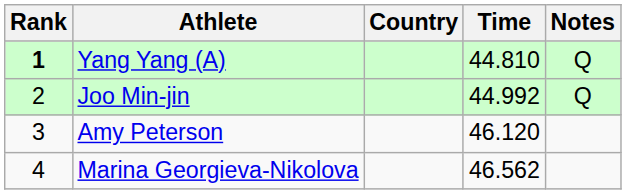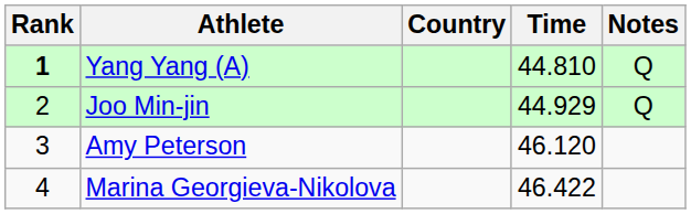 <table class="wikitable sortable" style="text-align:center">
 <tr>
 <th>Rank</th>
 <th>Athlete</th>
 <th>Country</th>
 <th>Time</th>
 <th>Notes</th>
 </tr>
 <tr bgcolor=ccffcc>
 <td><strong>1</strong></td>
 <td align=left><a href='#'>Yang Yang (A)</a></td>
 <td align=left></td>
 <td>44.810</td>
 <td>Q</td>
 </tr>
 <tr bgcolor=ccffcc>
 <td>2</td>
 <td align=left><a href='#'>Joo Min-jin</a></td>
 <td align=left></td>
-<td>44.992</td>
+<td>44.929</td>
 <td>Q</td>
 </tr>
 <tr>
 <td>3</td>
 <td align=left><a href='#'>Amy Peterson</a></td>
 <td align=left></td>
 <td>46.120</td>
 <td></td>
 </tr>
 <tr>
 <td>4</td>
 <td align=left><a href='#'>Marina Georgieva-Nikolova</a></td>
 <td align=left></td>
-<td>46.562</td>
+<td>46.422</td>
 <td></td>
 </tr>
 </table>
